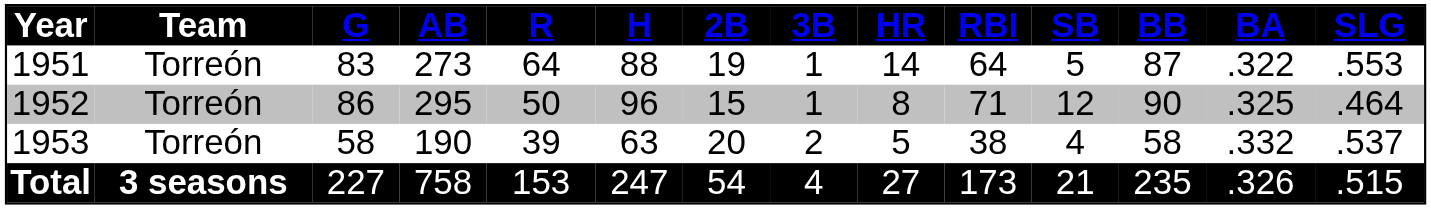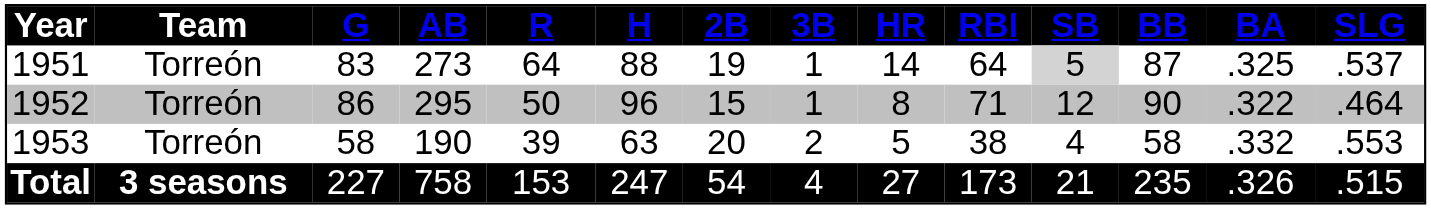 <table cellspacing="0" cellpadding="0" align="center" style="border: 1px black solid;">
 <tr style="background-color:black; color:white; text-align:center;">
 <td width="40"><strong>Year</strong></td>
 <td width="100"><strong>Team</strong></td>
 <td width="40"><strong><a href='#'><span>G</span></a></strong></td>
 <td width="40"><strong><a href='#'><span>AB</span></a></strong></td>
 <td width="50"><strong><a href='#'><span>R</span></a></strong></td>
 <td width="40"><strong><a href='#'><span>H</span></a></strong></td>
 <td width="40"><strong><a href='#'><span>2B</span></a></strong></td>
 <td width="40"><strong><a href='#'><span>3B</span></a></strong></td>
 <td width="40"><strong><a href='#'><span>HR</span></a></strong></td>
 <td width="40"><strong><a href='#'><span>RBI</span></a></strong></td>
 <td width="40"><strong><a href='#'><span>SB</span></a></strong></td>
 <td width="40"><strong><a href='#'><span>BB</span></a></strong></td>
 <td width="50"><strong><a href='#'><span>BA</span></a></strong></td>
 <td width="50"><strong><a href='#'><span>SLG</span></a></strong></td>
 </tr>
 <tr style="text-align:center;">
 <td>1951</td>
 <td>Torreón</td>
 <td>83</td>
 <td>273</td>
 <td>64</td>
 <td>88</td>
 <td>19</td>
 <td>1</td>
 <td>14</td>
 <td>64</td>
-<td>5</td>
+<td style="background: lightgrey;">5</td>
 <td>87</td>
-<td>.322</td>
-<td>.553</td>
+<td>.325</td>
+<td>.537</td>
 </tr>
 <tr style="background-color:silver; text-align:center;">
 <td>1952</td>
 <td>Torreón</td>
 <td>86</td>
 <td>295</td>
 <td>50</td>
 <td>96</td>
 <td>15</td>
 <td>1</td>
 <td>8</td>
 <td>71</td>
 <td>12</td>
 <td>90</td>
-<td>.325</td>
+<td>.322</td>
 <td>.464</td>
 </tr>
 <tr style="text-align:center;">
 <td>1953</td>
 <td>Torreón</td>
 <td>58</td>
 <td>190</td>
 <td>39</td>
 <td>63</td>
 <td>20</td>
 <td>2</td>
 <td>5</td>
 <td>38</td>
 <td>4</td>
 <td>58</td>
 <td>.332</td>
-<td>.537</td>
+<td>.553</td>
 </tr>
 <tr style="background-color:black; color:white; text-align:center;">
 <td><strong>Total</strong></td>
 <td><strong>3 seasons</strong></td>
 <td>227</td>
 <td>758</td>
 <td>153</td>
 <td>247</td>
 <td>54</td>
 <td>4</td>
 <td>27</td>
 <td>173</td>
 <td>21</td>
 <td>235</td>
 <td>.326</td>
 <td>.515</td>
 </tr>
 <tr>
 </tr>
 </table>
